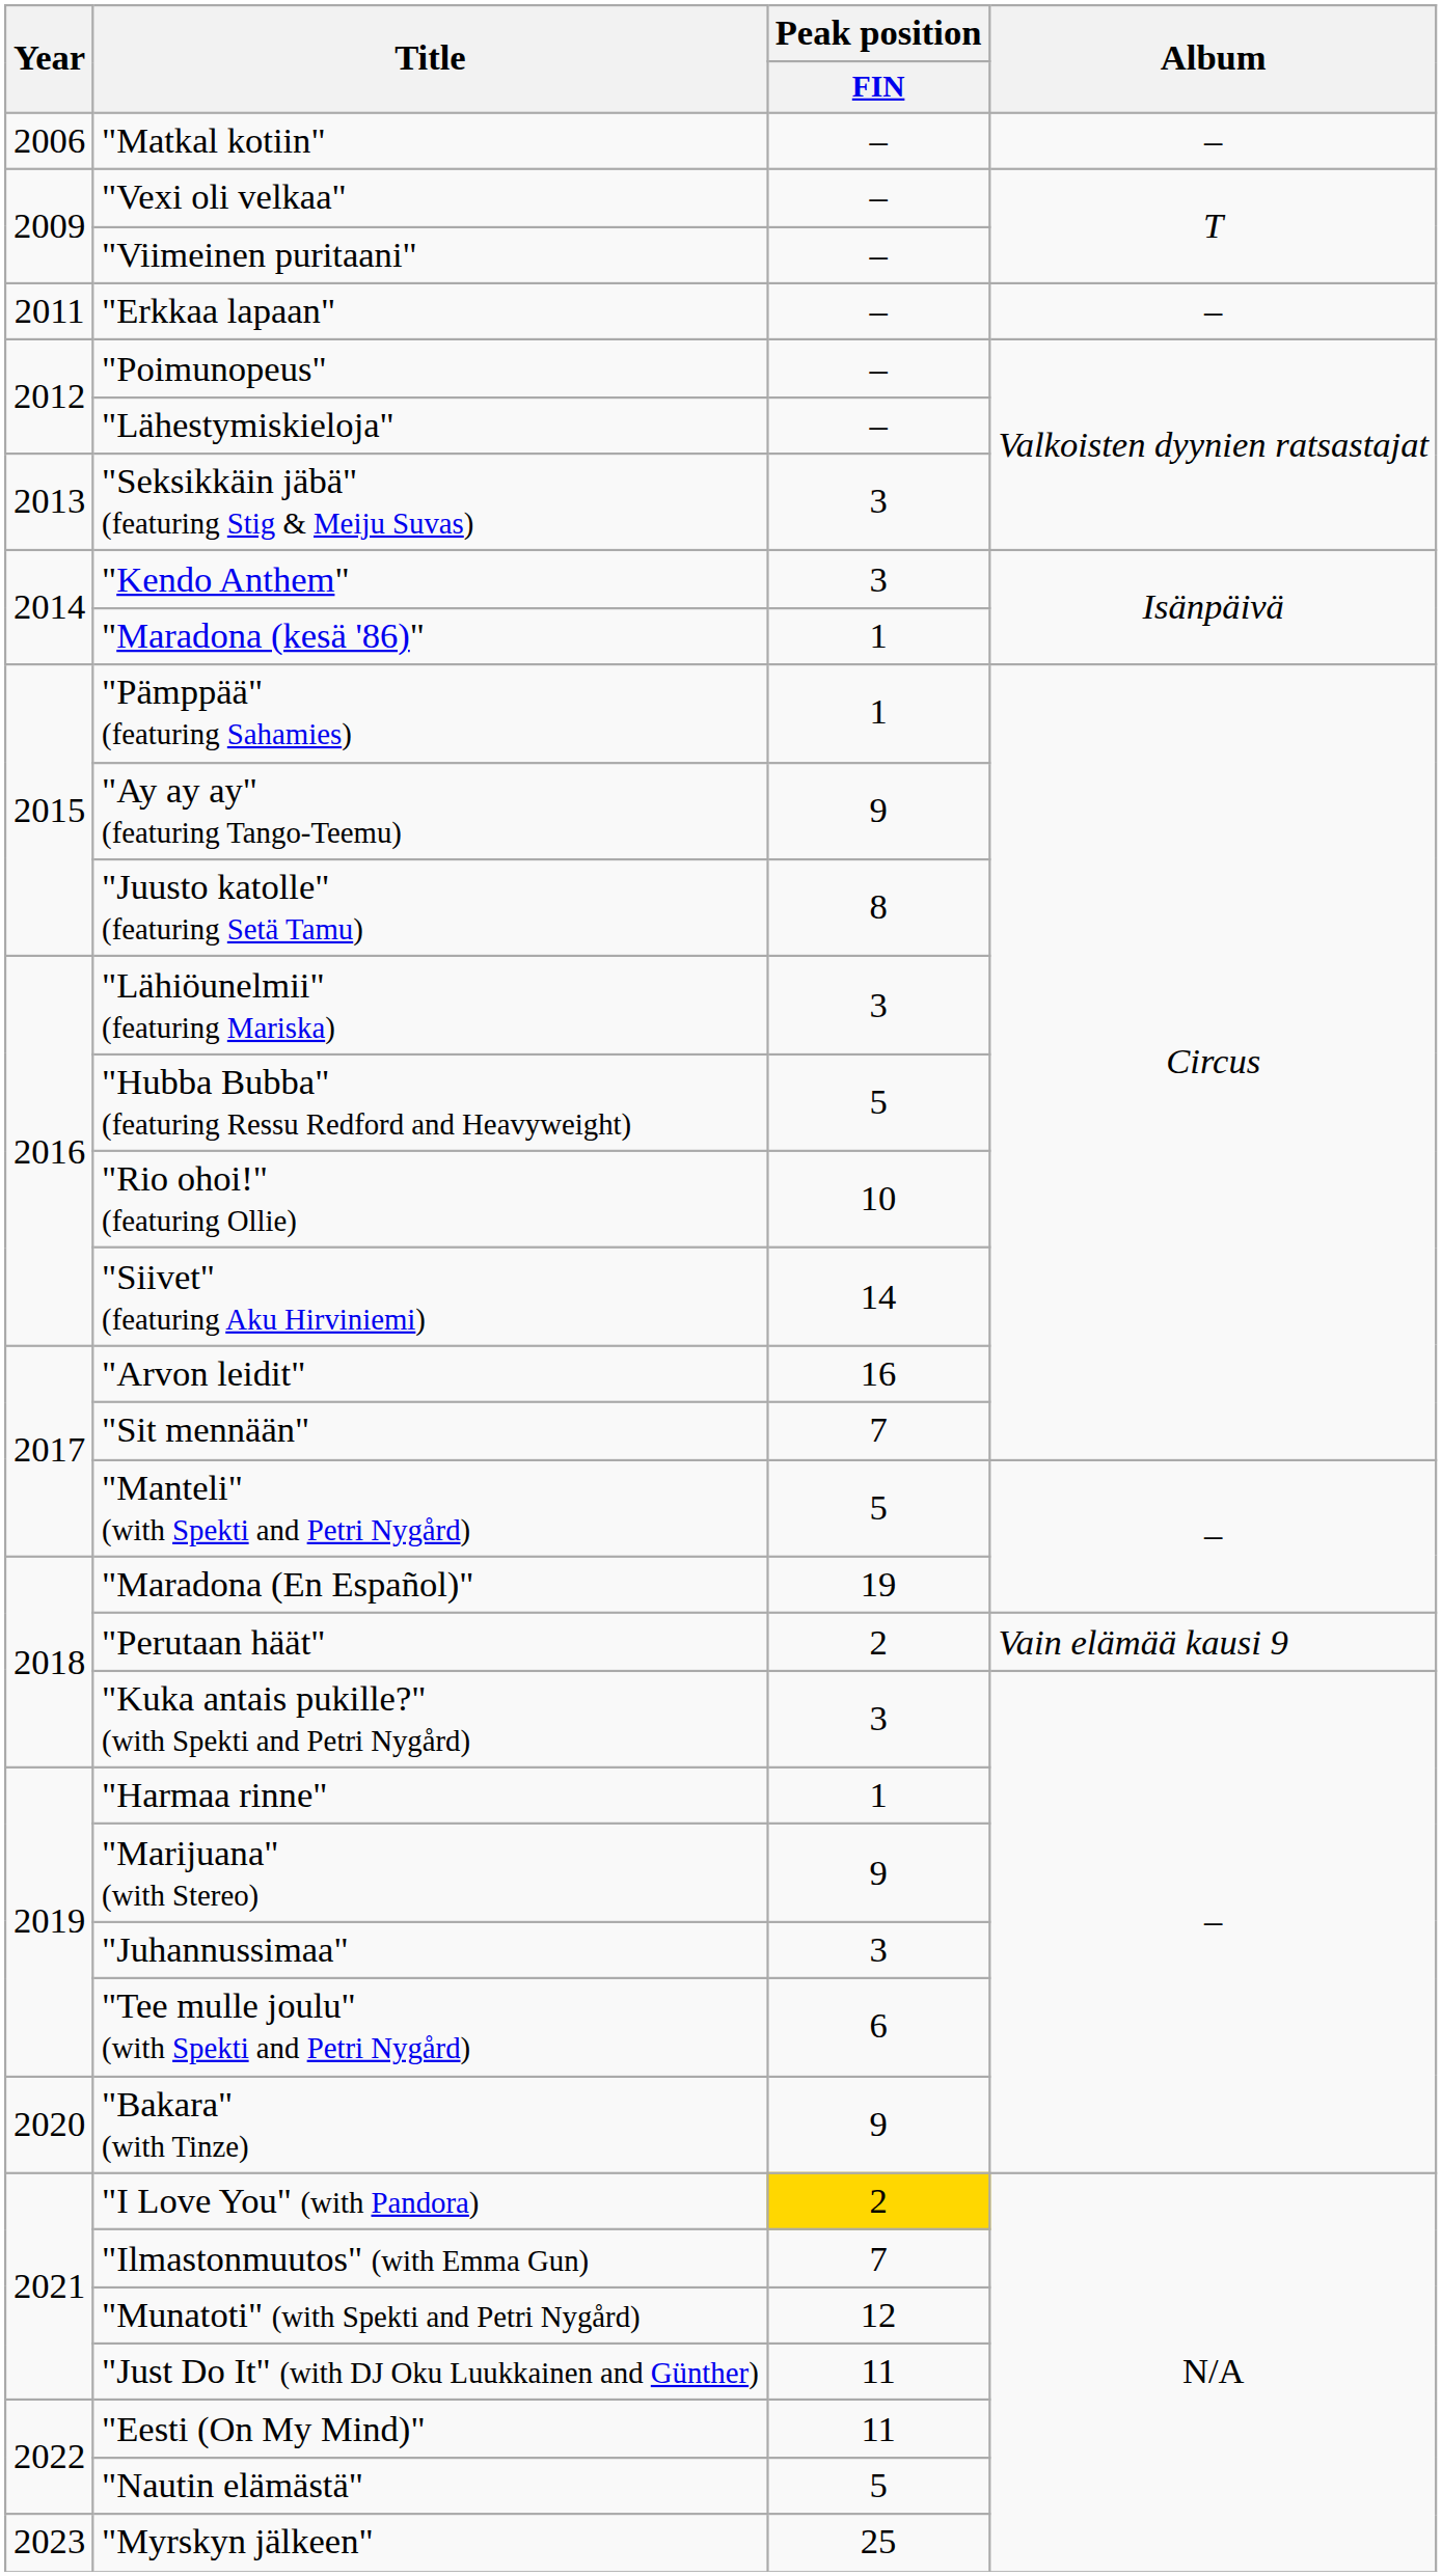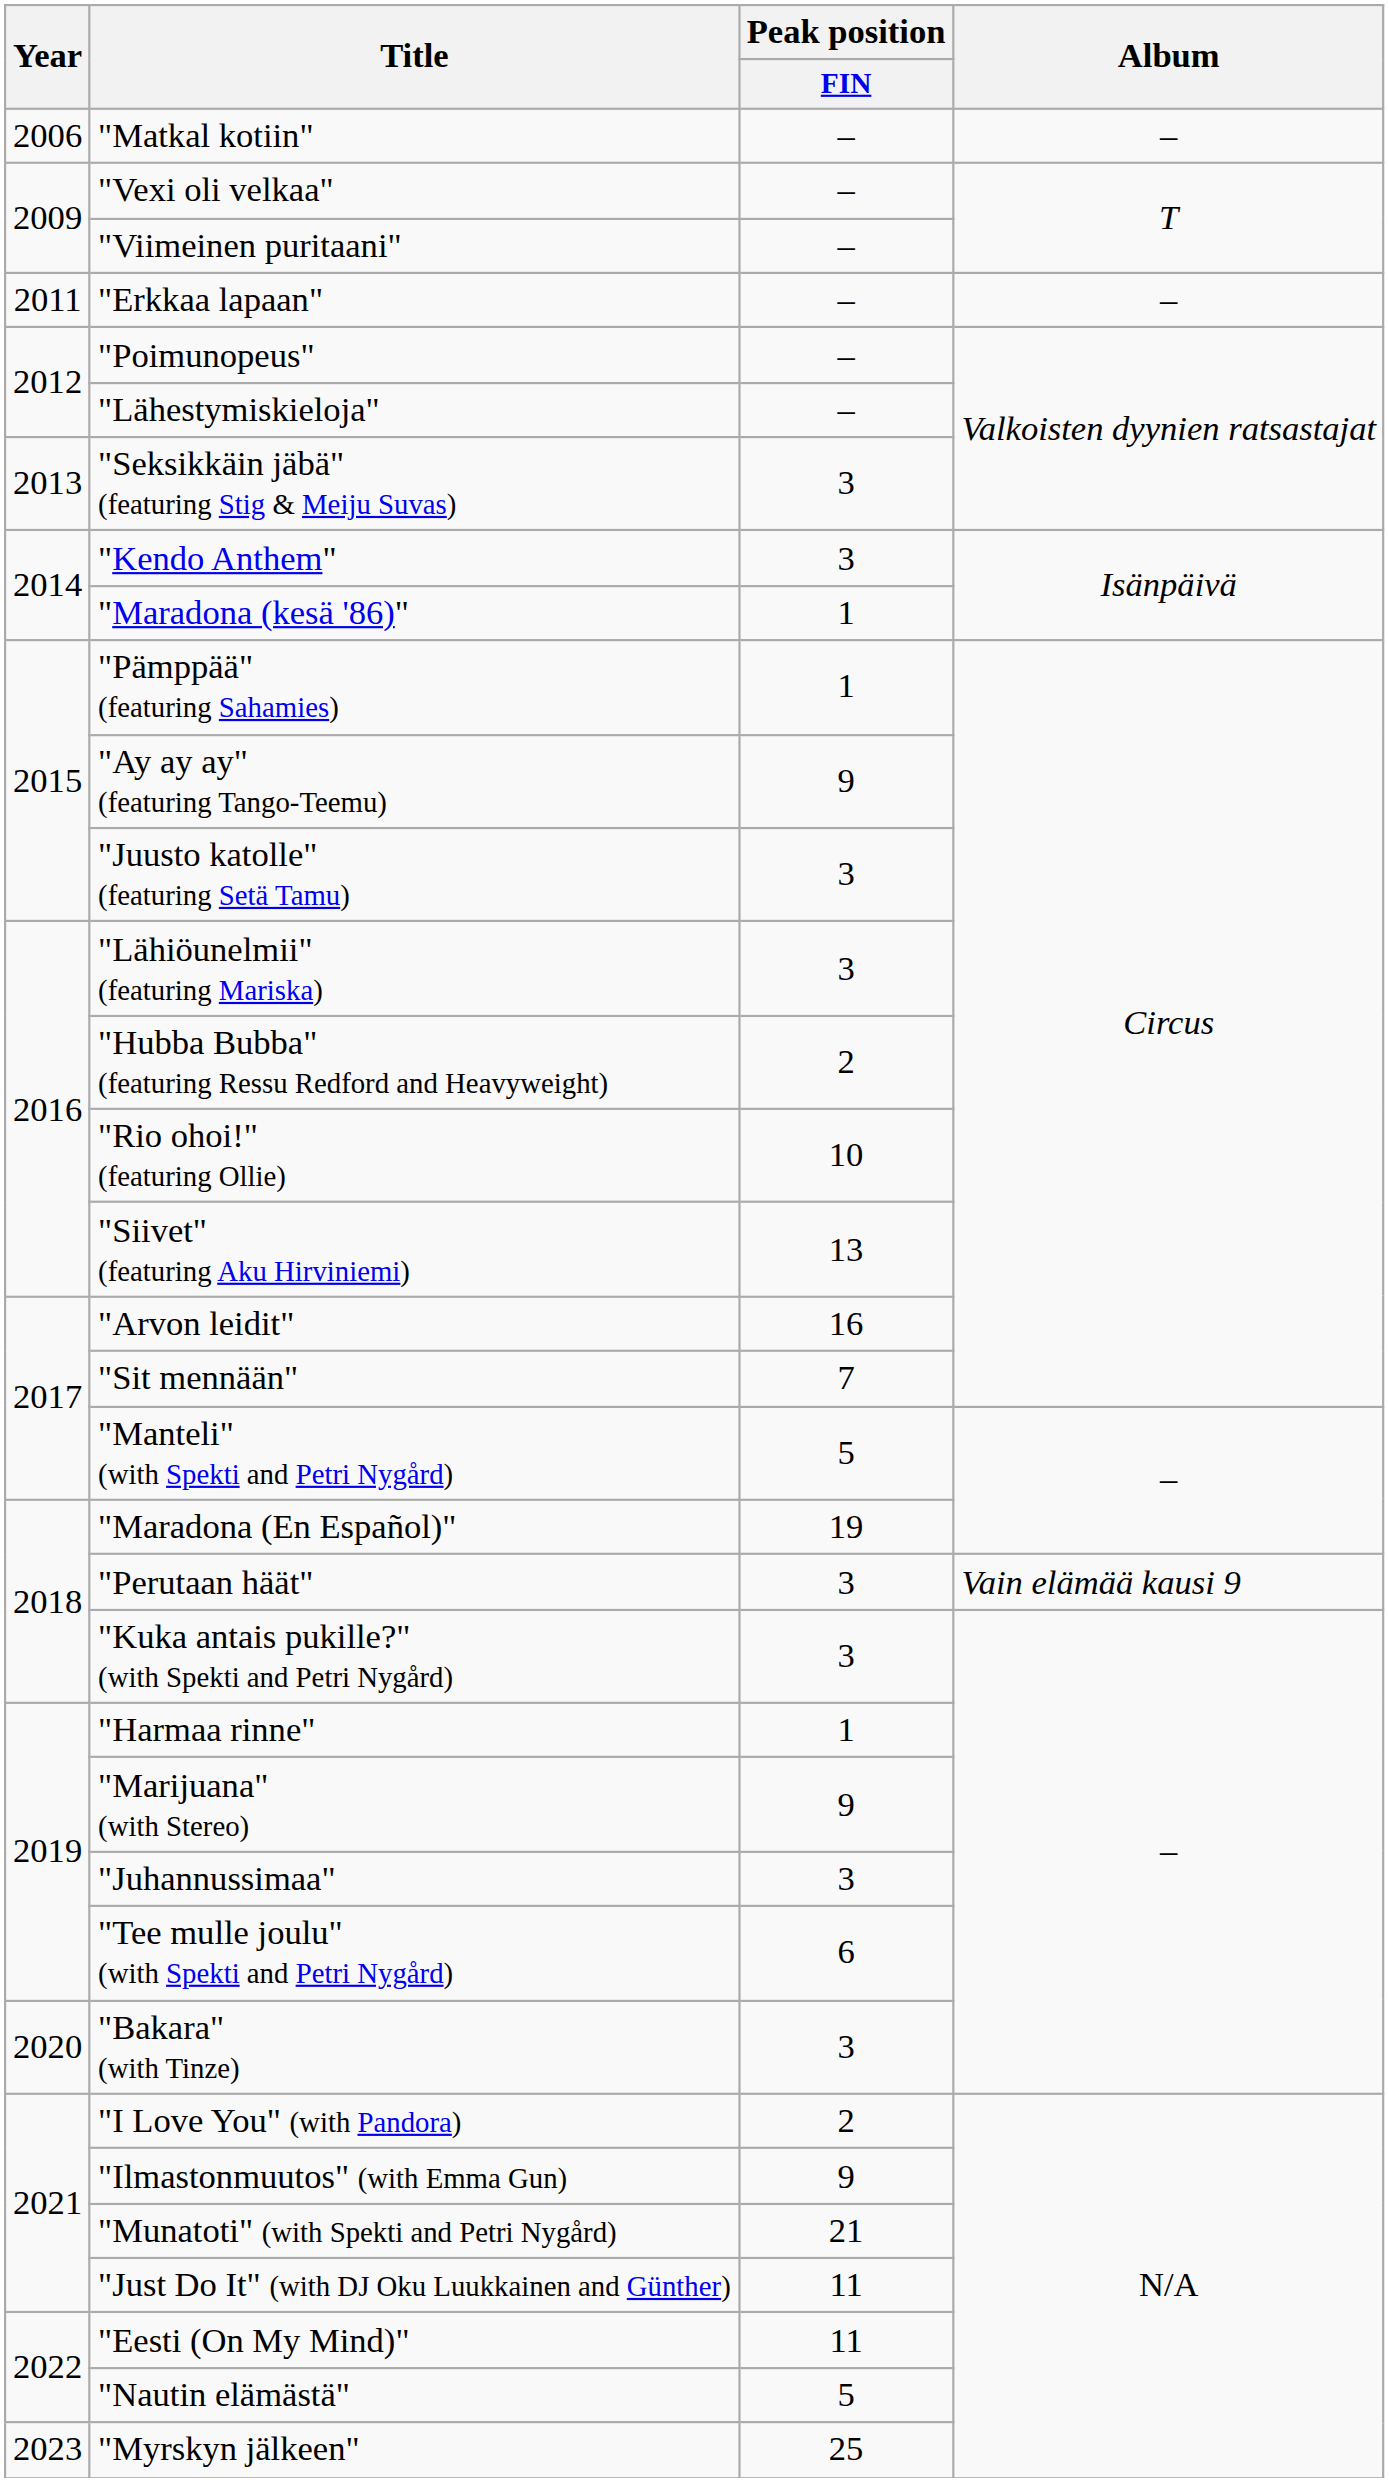 <table class="wikitable" style="text-align:center;">
 <tr>
 <th rowspan="2">Year</th>
 <th rowspan="2">Title</th>
 <th colspan="1">Peak position</th>
 <th rowspan="2">Album</th>
 </tr>
 <tr>
 <th style="width;font-size:85%"><a href='#'>FIN</a><br></th>
 </tr>
 <tr>
 <td>2006</td>
 <td style="text-align:left;">"Matkal kotiin"</td>
 <td>–</td>
 <td>–</td>
 </tr>
 <tr>
 <td rowspan=2>2009</td>
 <td style="text-align:left;">"Vexi oli velkaa"</td>
 <td>–</td>
 <td rowspan=2><em>T</em></td>
 </tr>
 <tr>
 <td style="text-align:left;">"Viimeinen puritaani"</td>
 <td>–</td>
 </tr>
 <tr>
 <td rowspan=1>2011</td>
 <td style="text-align:left;">"Erkkaa lapaan"</td>
 <td>–</td>
 <td>–</td>
 </tr>
 <tr>
 <td rowspan=2>2012</td>
 <td style="text-align:left;">"Poimunopeus"</td>
 <td>–</td>
 <td rowspan=3><em>Valkoisten dyynien ratsastajat</em></td>
 </tr>
 <tr>
 <td style="text-align:left;">"Lähestymiskieloja"</td>
 <td>–</td>
 </tr>
 <tr>
 <td>2013</td>
 <td style="text-align:left;">"Seksikkäin jäbä" <br><small>(featuring <a href='#'>Stig</a> & <a href='#'>Meiju Suvas</a>)</small></td>
 <td>3</td>
 </tr>
 <tr>
 <td rowspan=2>2014</td>
 <td style="text-align:left;">"<a href='#'>Kendo Anthem</a>"</td>
 <td>3</td>
 <td rowspan=2><em>Isänpäivä</em></td>
 </tr>
 <tr>
 <td style="text-align:left;">"<a href='#'>Maradona (kesä '86)</a>"</td>
 <td>1</td>
 </tr>
 <tr>
 <td rowspan=3>2015</td>
 <td style="text-align:left;">"Pämppää" <br><small>(featuring <a href='#'>Sahamies</a>)</small></td>
 <td>1</td>
 <td rowspan=9><em>Circus</em></td>
 </tr>
 <tr>
 <td style="text-align:left;">"Ay ay ay" <br><small>(featuring Tango-Teemu)</small></td>
 <td>9</td>
 </tr>
 <tr>
 <td style="text-align:left;">"Juusto katolle" <br><small>(featuring <a href='#'>Setä Tamu</a>)</small></td>
-<td>8</td>
+<td>3</td>
 </tr>
 <tr>
 <td rowspan=4>2016</td>
 <td style="text-align:left;">"Lähiöunelmii" <br><small>(featuring <a href='#'>Mariska</a>)</small></td>
 <td>3</td>
 </tr>
 <tr>
 <td style="text-align:left;">"Hubba Bubba" <br><small>(featuring Ressu Redford and Heavyweight)</small></td>
-<td>5</td>
+<td>2</td>
 </tr>
 <tr>
 <td style="text-align:left;">"Rio ohoi!" <br><small>(featuring Ollie)</small></td>
 <td>10</td>
 </tr>
 <tr>
 <td style="text-align:left;">"Siivet" <br><small>(featuring <a href='#'>Aku Hirviniemi</a>)</small></td>
-<td>14<br></td>
+<td>13<br></td>
 </tr>
 <tr>
 <td rowspan=3>2017</td>
 <td style="text-align:left;">"Arvon leidit"</td>
 <td>16</td>
 </tr>
 <tr>
 <td style="text-align:left;">"Sit mennään"</td>
 <td>7<br></td>
 </tr>
 <tr>
 <td style="text-align:left;">"Manteli" <br><small>(with <a href='#'>Spekti</a> and <a href='#'>Petri Nygård</a>)</small></td>
 <td>5<br></td>
 <td rowspan="2">–</td>
 </tr>
 <tr>
 <td rowspan=3>2018</td>
 <td style="text-align:left;">"Maradona (En Español)"</td>
 <td>19</td>
 </tr>
 <tr>
 <td style="text-align:left;">"Perutaan häät"</td>
-<td>2<br></td>
+<td>3<br></td>
 <td style="text-align:left;"><em>Vain elämää kausi 9</em></td>
 </tr>
 <tr>
 <td style="text-align:left;">"Kuka antais pukille?" <br><small>(with Spekti and Petri Nygård)</small></td>
 <td>3<br></td>
 <td rowspan="6">–</td>
 </tr>
 <tr>
 <td rowspan=4>2019</td>
 <td style="text-align:left;">"Harmaa rinne"</td>
 <td>1<br></td>
 </tr>
 <tr>
 <td style="text-align:left;">"Marijuana"<br><small>(with Stereo)</small></td>
 <td>9<br></td>
 </tr>
 <tr>
 <td style="text-align:left;">"Juhannussimaa"</td>
 <td>3<br></td>
 </tr>
 <tr>
 <td style="text-align:left;">"Tee mulle joulu"<br><small>(with <a href='#'>Spekti</a> and <a href='#'>Petri Nygård</a>)</small></td>
 <td>6<br></td>
 </tr>
 <tr>
 <td>2020</td>
 <td style="text-align:left;">"Bakara"<br><small>(with Tinze)</small></td>
-<td>9<br></td>
+<td>3<br></td>
 </tr>
 <tr>
 <td rowspan=4>2021</td>
 <td style="text-align:left;">"I Love You" <small>(with <a href='#'>Pandora</a>)</small></td>
-<td style="background: gold;">2<br></td>
+<td>2<br></td>
 <td rowspan=7>N/A</td>
 </tr>
 <tr>
 <td style="text-align:left;">"Ilmastonmuutos" <small>(with Emma Gun)</small></td>
-<td>7<br></td>
+<td>9<br></td>
 </tr>
 <tr>
 <td style="text-align:left;">"Munatoti" <small>(with Spekti and Petri Nygård)</small></td>
-<td>12<br></td>
+<td>21<br></td>
 </tr>
 <tr>
 <td style="text-align:left;">"Just Do It" <small>(with DJ Oku Luukkainen and <a href='#'>Günther</a>)</small></td>
 <td>11<br></td>
 </tr>
 <tr>
 <td rowspan=2>2022</td>
 <td style="text-align:left;">"Eesti (On My Mind)"</td>
 <td>11<br></td>
 </tr>
 <tr>
 <td style="text-align:left;">"Nautin elämästä"<br></td>
 <td>5<br></td>
 </tr>
 <tr>
 <td>2023</td>
 <td style="text-align:left;">"Myrskyn jälkeen"<br></td>
 <td>25<br></td>
 </tr>
 </table>
